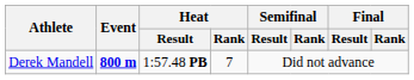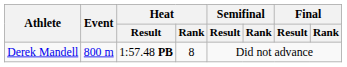 <table class=wikitable style="font-size:90%">
 <tr>
 <th rowspan="2">Athlete</th>
 <th rowspan="2">Event</th>
 <th colspan="2">Heat</th>
 <th colspan="2">Semifinal</th>
 <th colspan="2">Final</th>
 </tr>
 <tr style="font-size:95%">
 <th>Result</th>
 <th>Rank</th>
 <th>Result</th>
 <th>Rank</th>
 <th>Result</th>
 <th>Rank</th>
 </tr>
 <tr align=center>
 <td align=left><a href='#'>Derek Mandell</a></td>
-<td align=left><strong><a href='#'>800 m</a></strong></td>
+<td align=left><a href='#'>800 m</a></td>
 <td>1:57.48 <strong>PB</strong></td>
-<td>7</td>
+<td>8</td>
 <td colspan=4>Did not advance</td>
 </tr>
 </table>
